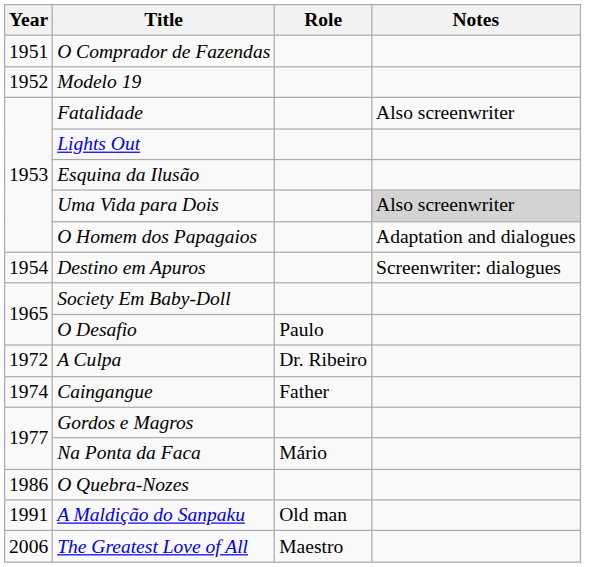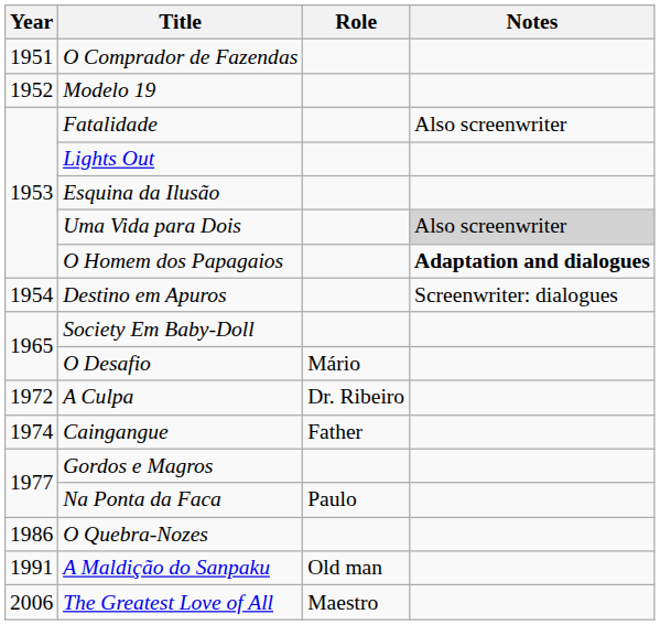 <table class="wikitable">
 <tr>
 <th>Year</th>
 <th>Title</th>
 <th>Role</th>
 <th>Notes</th>
 </tr>
 <tr>
 <td>1951</td>
 <td><em>O Comprador de Fazendas</em></td>
 <td></td>
 <td></td>
 </tr>
 <tr>
 <td>1952</td>
 <td><em>Modelo 19</em></td>
 <td></td>
 <td></td>
 </tr>
 <tr>
 <td rowspan="5">1953</td>
 <td><em>Fatalidade</em></td>
 <td></td>
 <td>Also screenwriter</td>
 </tr>
 <tr>
 <td><em><a href='#'>Lights Out</a></em></td>
 <td></td>
 <td></td>
 </tr>
 <tr>
 <td><em>Esquina da Ilusão</em></td>
 <td></td>
 <td></td>
 </tr>
 <tr>
 <td><em>Uma Vida para Dois</em></td>
 <td></td>
 <td style="background: lightgrey;">Also screenwriter</td>
 </tr>
 <tr>
 <td><em>O Homem dos Papagaios</em></td>
 <td></td>
-<td>Adaptation and dialogues</td>
+<td><strong>Adaptation and dialogues</strong></td>
 </tr>
 <tr>
 <td>1954</td>
 <td><em>Destino em Apuros</em></td>
 <td></td>
 <td>Screenwriter: dialogues</td>
 </tr>
 <tr>
 <td rowspan="2">1965</td>
 <td><em>Society Em Baby-Doll</em></td>
 <td></td>
 <td></td>
 </tr>
 <tr>
 <td><em>O Desafio</em></td>
-<td>Paulo</td>
+<td>Mário</td>
 <td></td>
 </tr>
 <tr>
 <td>1972</td>
 <td><em>A Culpa</em></td>
 <td>Dr. Ribeiro</td>
 <td></td>
 </tr>
 <tr>
 <td>1974</td>
 <td><em>Caingangue</em></td>
 <td>Father</td>
 <td></td>
 </tr>
 <tr>
 <td rowspan="2">1977</td>
 <td><em>Gordos e Magros</em></td>
 <td></td>
 <td></td>
 </tr>
 <tr>
 <td><em>Na Ponta da Faca</em></td>
-<td>Mário</td>
+<td>Paulo</td>
 <td></td>
 </tr>
 <tr>
 <td>1986</td>
 <td><em>O Quebra-Nozes</em></td>
 <td></td>
 <td></td>
 </tr>
 <tr>
 <td>1991</td>
 <td><em><a href='#'>A Maldição do Sanpaku</a></em></td>
 <td>Old man</td>
 <td></td>
 </tr>
 <tr>
 <td>2006</td>
 <td><em><a href='#'>The Greatest Love of All</a></em></td>
 <td>Maestro</td>
 <td></td>
 </tr>
 </table>
